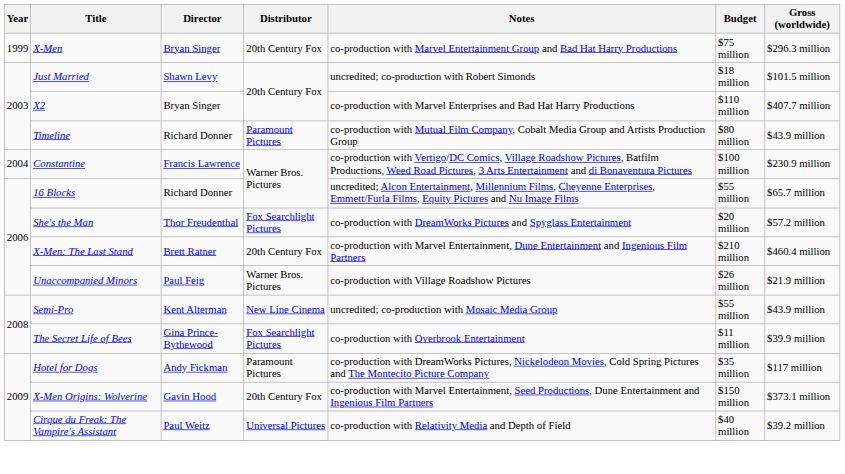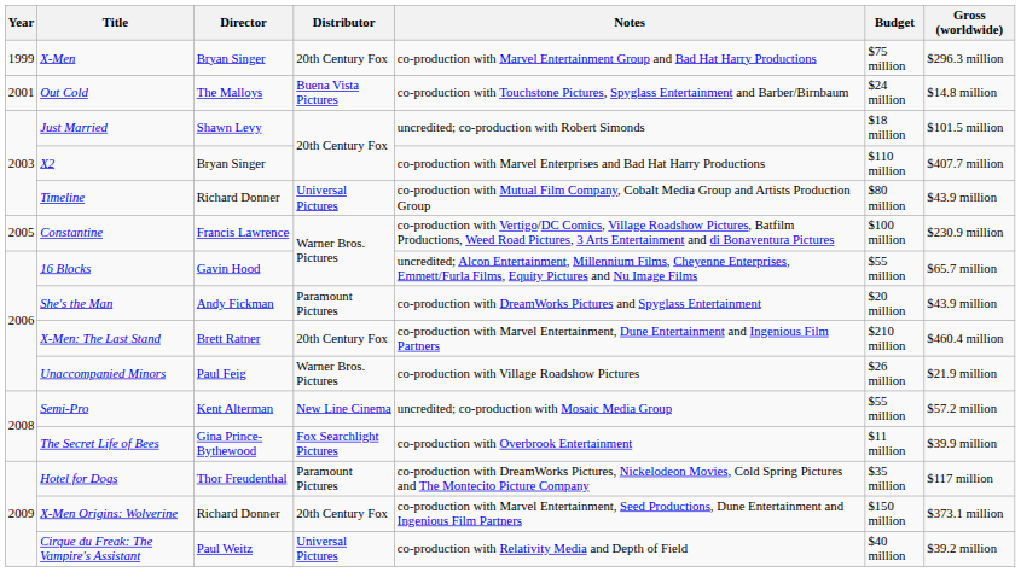 <table class="wikitable sortable">
 <tr>
 <th>Year</th>
 <th>Title</th>
 <th>Director</th>
 <th>Distributor</th>
 <th>Notes</th>
 <th>Budget</th>
 <th>Gross (worldwide)</th>
 </tr>
 <tr>
 <td>1999</td>
 <td><em><a href='#'>X-Men</a></em></td>
 <td><a href='#'>Bryan Singer</a></td>
 <td>20th Century Fox</td>
 <td>co-production with <a href='#'>Marvel Entertainment Group</a> and <a href='#'>Bad Hat Harry Productions</a></td>
 <td>$75 million</td>
 <td>$296.3 million</td>
 </tr>
 <tr>
+<td>2001</td>
+<td><em><a href='#'>Out Cold</a></em></td>
+<td><a href='#'>The Malloys</a></td>
+<td><a href='#'>Buena Vista Pictures</a></td>
+<td>co-production with <a href='#'>Touchstone Pictures</a>, <a href='#'>Spyglass Entertainment</a> and Barber/Birnbaum</td>
+<td>$24 million</td>
+<td>$14.8 million</td>
+</tr>
+<tr>
 <td rowspan="3">2003</td>
 <td><em><a href='#'>Just Married</a></em></td>
 <td><a href='#'>Shawn Levy</a></td>
 <td rowspan="2">20th Century Fox</td>
 <td>uncredited; co-production with Robert Simonds</td>
 <td>$18 million</td>
 <td>$101.5 million</td>
 </tr>
 <tr>
 <td><em><a href='#'>X2</a></em></td>
 <td>Bryan Singer</td>
 <td>co-production with Marvel Enterprises and Bad Hat Harry Productions</td>
 <td>$110 million</td>
 <td>$407.7 million</td>
 </tr>
 <tr>
 <td><em><a href='#'>Timeline</a></em></td>
 <td>Richard Donner</td>
-<td><a href='#'>Paramount Pictures</a></td>
+<td><a href='#'>Universal Pictures</a></td>
 <td>co-production with <a href='#'>Mutual Film Company</a>, Cobalt Media Group and Artists Production Group</td>
 <td>$80 million</td>
 <td>$43.9 million</td>
 </tr>
 <tr>
-<td>2004</td>
+<td>2005</td>
 <td><em><a href='#'>Constantine</a></em></td>
 <td><a href='#'>Francis Lawrence</a></td>
 <td rowspan="2">Warner Bros. Pictures</td>
 <td>co-production with <a href='#'>Vertigo</a>/<a href='#'>DC Comics</a>, <a href='#'>Village Roadshow Pictures</a>, Batfilm Productions, <a href='#'>Weed Road Pictures</a>, <a href='#'>3 Arts Entertainment</a> and <a href='#'>di Bonaventura Pictures</a></td>
 <td>$100 million</td>
 <td>$230.9 million</td>
 </tr>
 <tr>
 <td rowspan="4">2006</td>
 <td><em><a href='#'>16 Blocks</a></em></td>
-<td>Richard Donner</td>
+<td><a href='#'>Gavin Hood</a></td>
 <td>uncredited; <a href='#'>Alcon Entertainment</a>, <a href='#'>Millennium Films</a>, <a href='#'>Cheyenne Enterprises</a>, <a href='#'>Emmett/Furla Films</a>, <a href='#'>Equity Pictures</a> and <a href='#'>Nu Image Films</a></td>
 <td>$55 million</td>
 <td>$65.7 million</td>
 </tr>
 <tr>
 <td><em><a href='#'>She's the Man</a></em></td>
-<td><a href='#'>Thor Freudenthal</a></td>
-<td><a href='#'>Fox Searchlight Pictures</a></td>
+<td><a href='#'>Andy Fickman</a></td>
+<td>Paramount Pictures</td>
 <td>co-production with <a href='#'>DreamWorks Pictures</a> and <a href='#'>Spyglass Entertainment</a></td>
 <td>$20 million</td>
-<td>$57.2 million</td>
+<td>$43.9 million</td>
 </tr>
 <tr>
 <td><em><a href='#'>X-Men: The Last Stand</a></em></td>
 <td><a href='#'>Brett Ratner</a></td>
 <td>20th Century Fox</td>
 <td>co-production with Marvel Entertainment, <a href='#'>Dune Entertainment</a> and <a href='#'>Ingenious Film Partners</a></td>
 <td>$210 million</td>
 <td>$460.4 million</td>
 </tr>
 <tr>
 <td><em><a href='#'>Unaccompanied Minors</a></em></td>
 <td><a href='#'>Paul Feig</a></td>
 <td>Warner Bros. Pictures</td>
 <td>co-production with Village Roadshow Pictures</td>
 <td>$26 million</td>
 <td>$21.9 million</td>
 </tr>
 <tr>
 <td rowspan="2">2008</td>
 <td><em><a href='#'>Semi-Pro</a></em></td>
 <td><a href='#'>Kent Alterman</a></td>
 <td><a href='#'>New Line Cinema</a></td>
 <td>uncredited; co-production with <a href='#'>Mosaic Media Group</a></td>
 <td>$55 million</td>
-<td>$43.9 million</td>
+<td>$57.2 million</td>
 </tr>
 <tr>
 <td><em><a href='#'>The Secret Life of Bees</a></em></td>
 <td><a href='#'>Gina Prince-Bythewood</a></td>
 <td><a href='#'>Fox Searchlight Pictures</a></td>
 <td>co-production with <a href='#'>Overbrook Entertainment</a></td>
 <td>$11 million</td>
 <td>$39.9 million</td>
 </tr>
 <tr>
 <td rowspan="3">2009</td>
 <td><em><a href='#'>Hotel for Dogs</a></em></td>
-<td><a href='#'>Andy Fickman</a></td>
+<td><a href='#'>Thor Freudenthal</a></td>
 <td>Paramount Pictures</td>
 <td>co-production with DreamWorks Pictures, <a href='#'>Nickelodeon Movies</a>, Cold Spring Pictures and <a href='#'>The Montecito Picture Company</a></td>
 <td>$35 million</td>
 <td>$117 million</td>
 </tr>
 <tr>
 <td><em><a href='#'>X-Men Origins: Wolverine</a></em></td>
-<td><a href='#'>Gavin Hood</a></td>
+<td>Richard Donner</td>
 <td>20th Century Fox</td>
 <td>co-production with Marvel Entertainment, <a href='#'>Seed Productions</a>, Dune Entertainment and <a href='#'>Ingenious Film Partners</a></td>
 <td>$150 million</td>
 <td>$373.1 million</td>
 </tr>
 <tr>
 <td><em><a href='#'>Cirque du Freak: The Vampire's Assistant</a></em></td>
 <td><a href='#'>Paul Weitz</a></td>
 <td><a href='#'>Universal Pictures</a></td>
 <td>co-production with <a href='#'>Relativity Media</a> and Depth of Field</td>
 <td>$40 million</td>
 <td>$39.2 million</td>
 </tr>
 </table>
